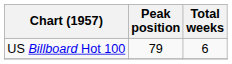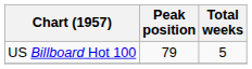 <table class="wikitable sortable">
 <tr>
 <th align="left">Chart (1957)</th>
 <th align="center">Peak<br>position</th>
 <th>Total<br>weeks</th>
 </tr>
 <tr>
 <td align="left">US <a href='#'><em>Billboard</em> Hot 100</a></td>
 <td align="center">79</td>
-<td align="center">6</td>
+<td align="center">5</td>
 </tr>
 <tr>
 </tr>
 </table>
